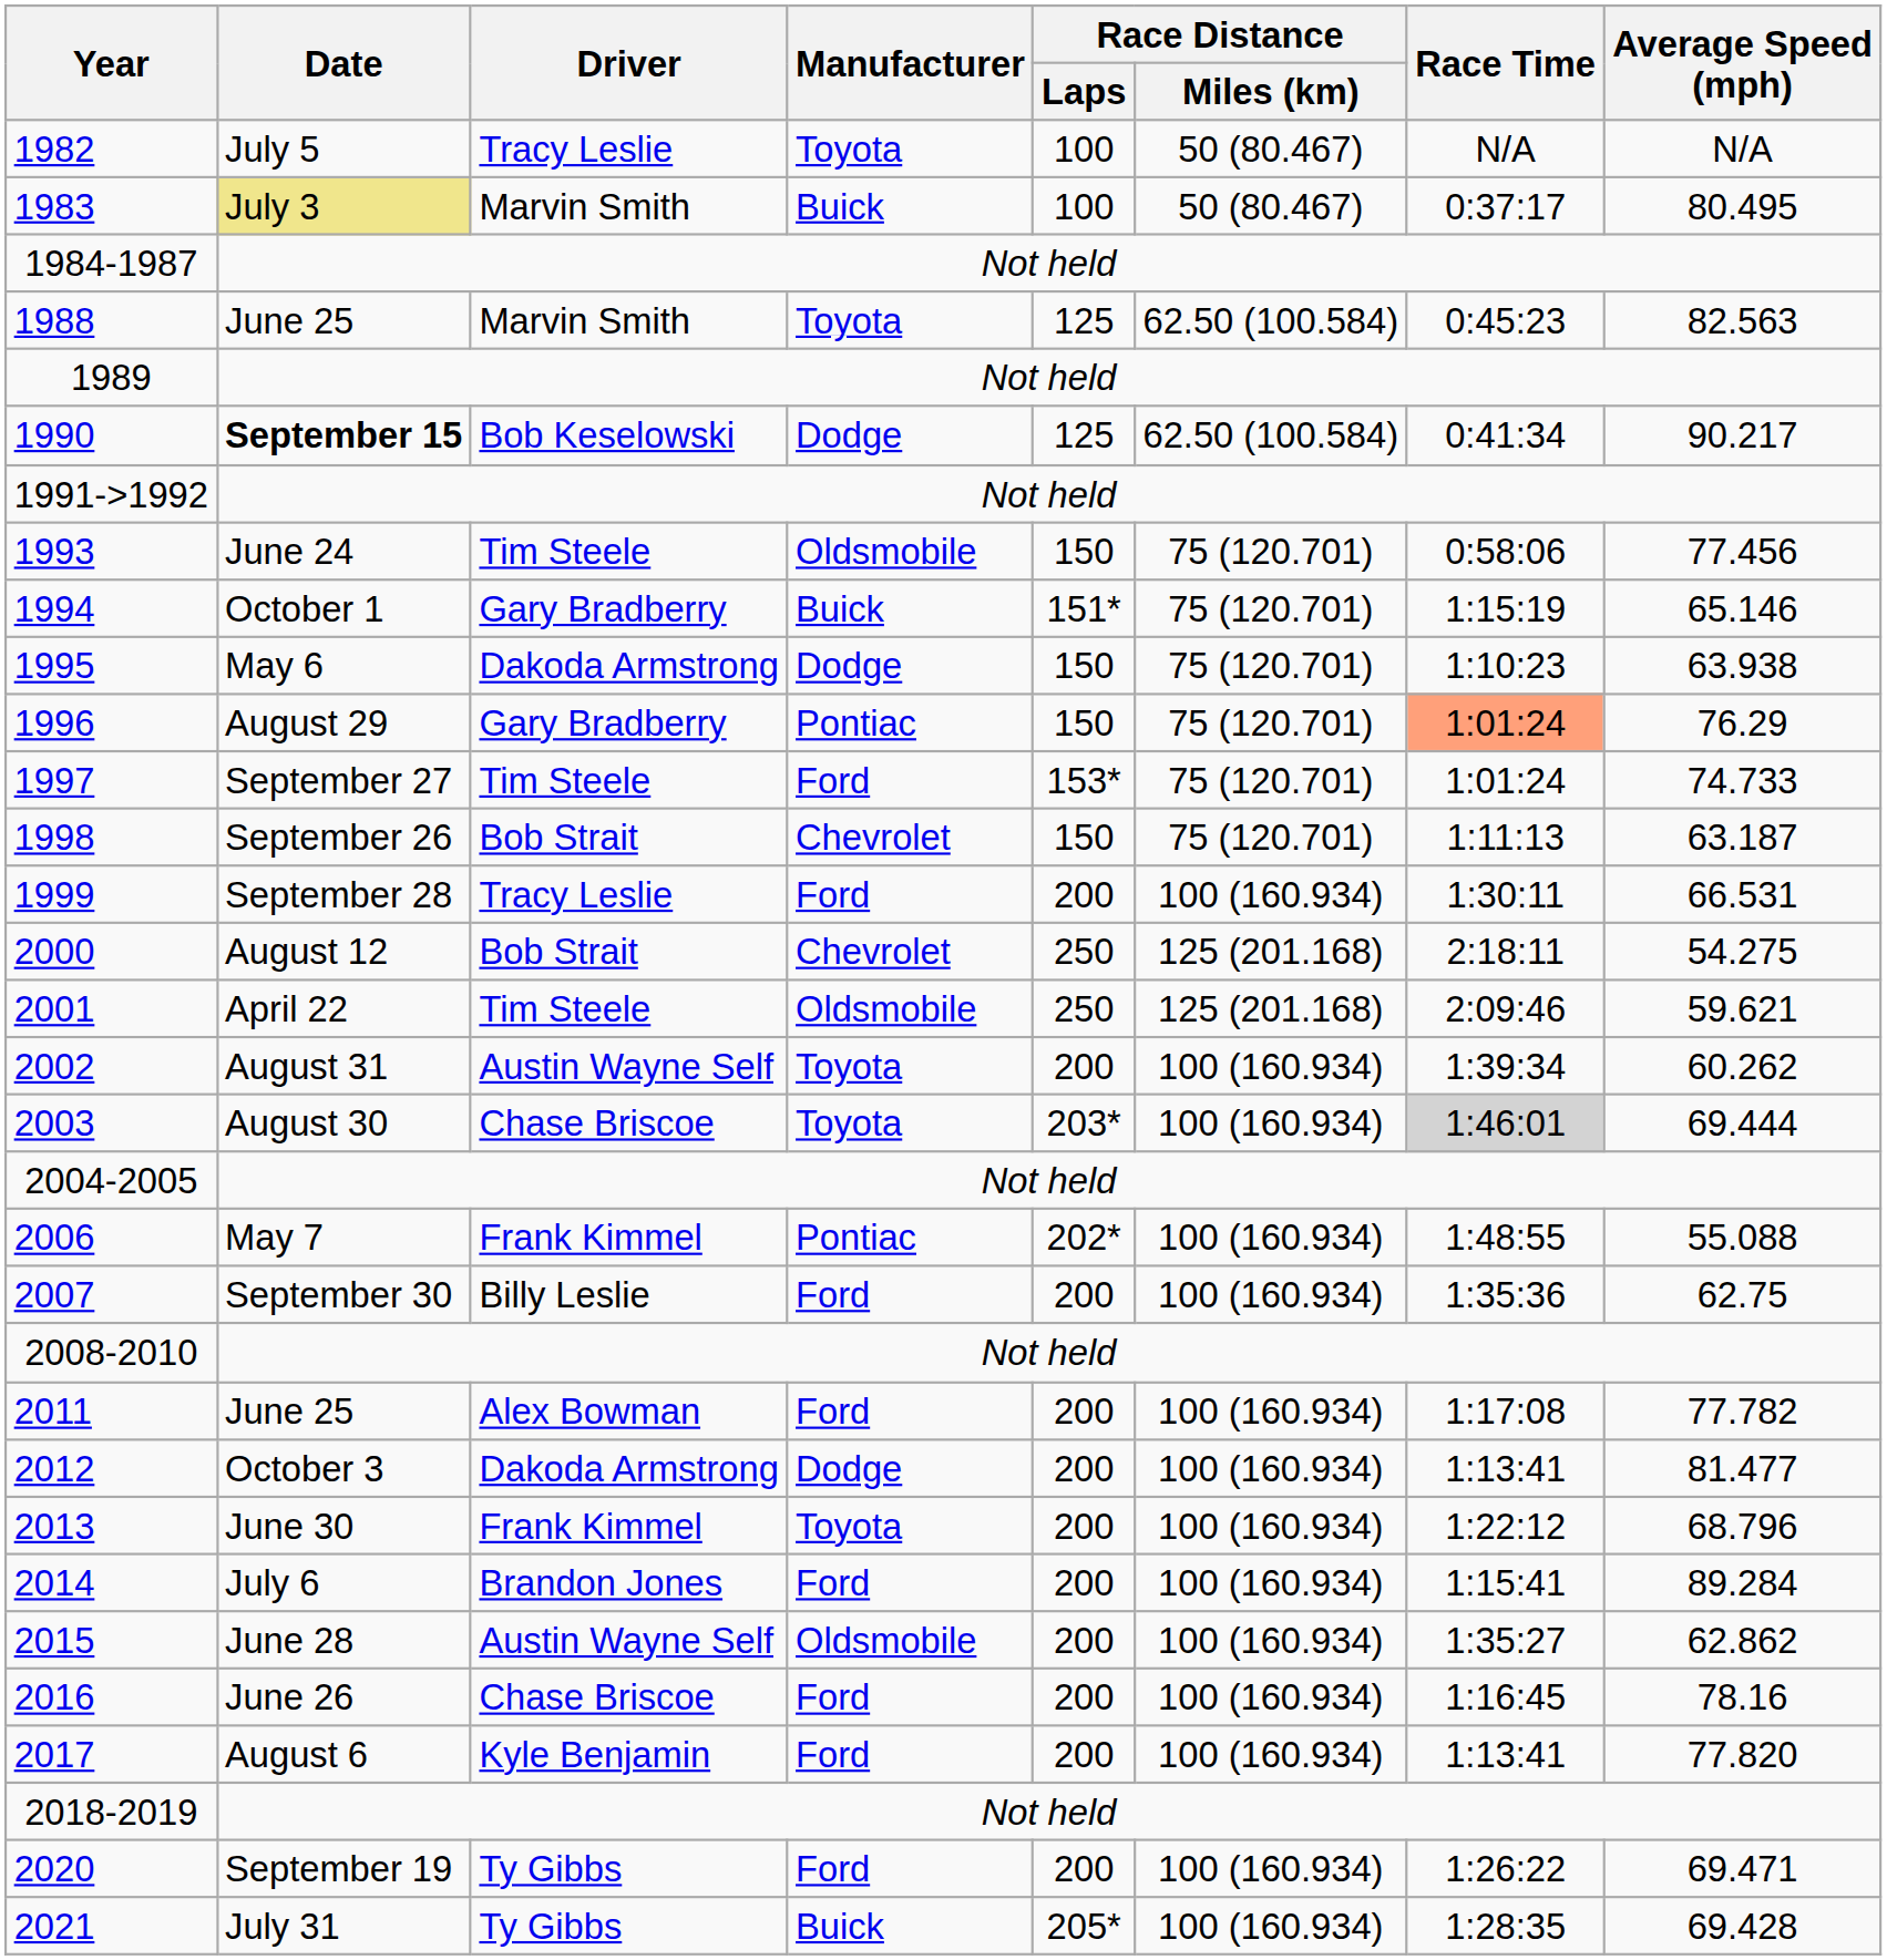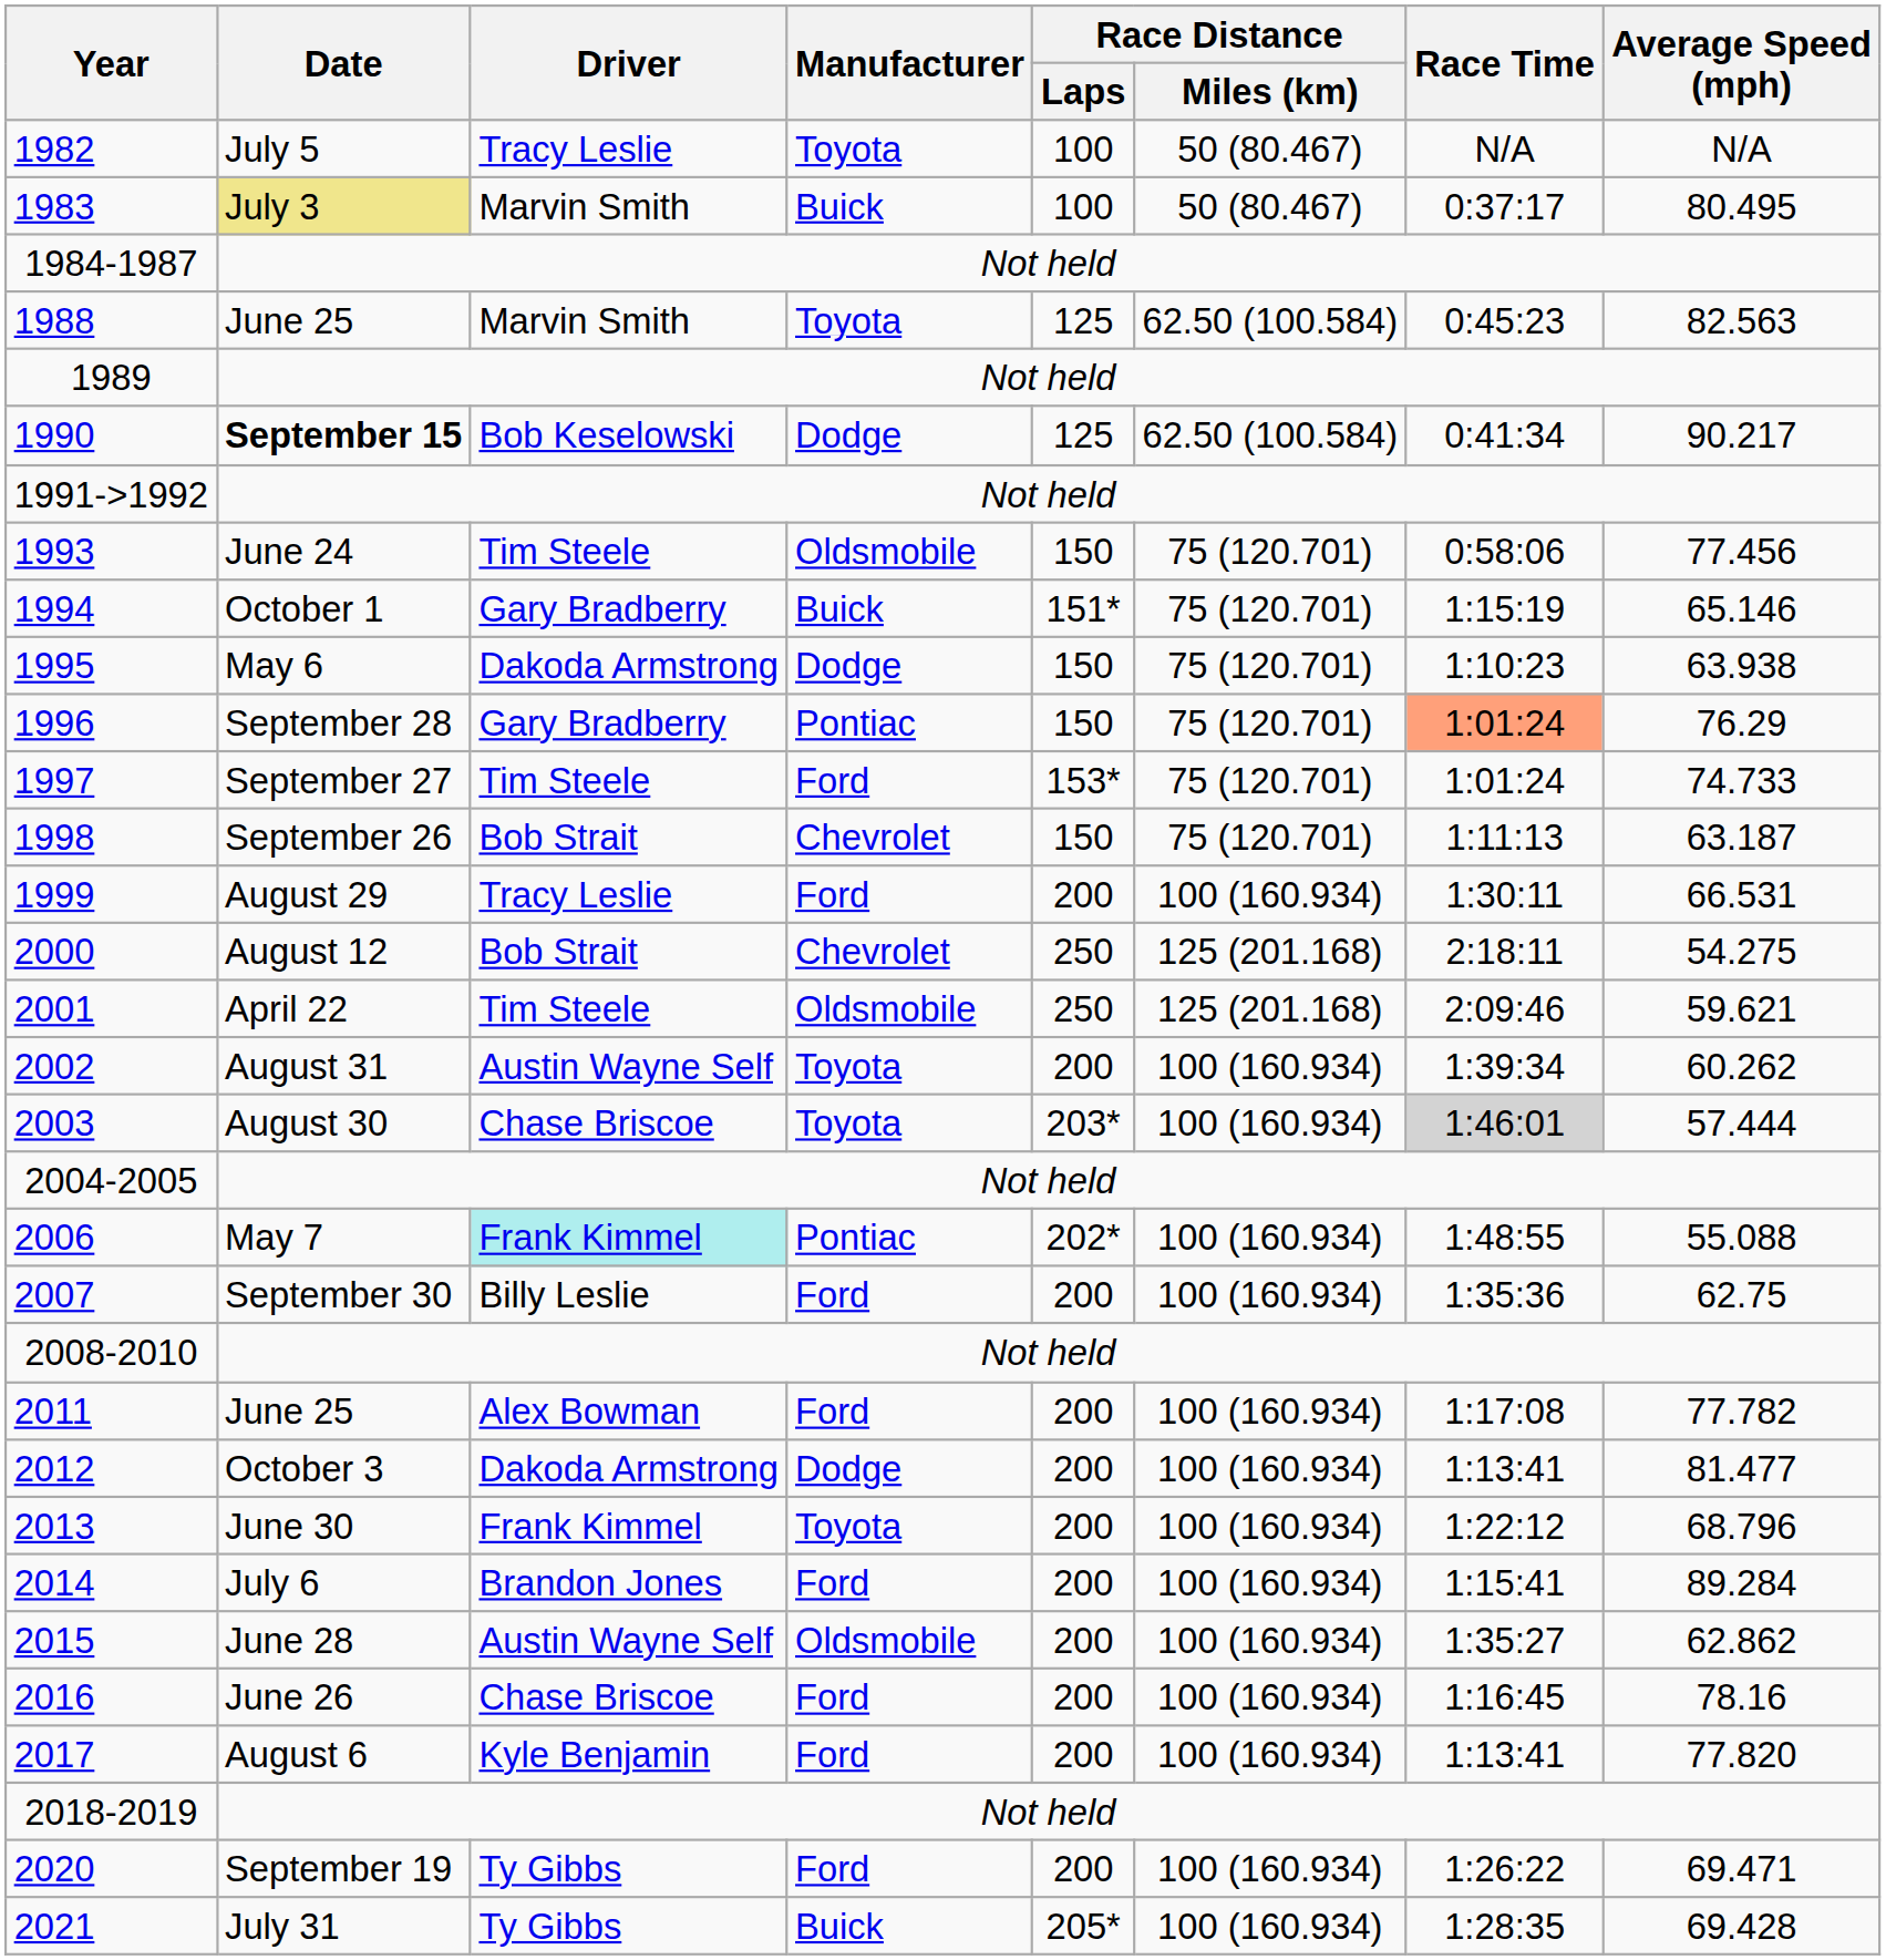 <table class="wikitable" style="font-size: 95%;">
 <tr>
 <th rowspan="2">Year</th>
 <th rowspan="2">Date</th>
 <th rowspan="2">Driver</th>
 <th rowspan="2">Manufacturer</th>
 <th colspan="2">Race Distance</th>
 <th rowspan="2">Race Time</th>
 <th rowspan="2">Average Speed<br>(mph)</th>
 </tr>
 <tr>
 <th>Laps</th>
 <th>Miles (km)</th>
 </tr>
 <tr>
 <td><a href='#'>1982</a></td>
 <td>July 5</td>
 <td><a href='#'>Tracy Leslie</a></td>
 <td><a href='#'>Toyota</a></td>
 <td align="center">100</td>
 <td align="center">50 (80.467)</td>
 <td align="center">N/A</td>
 <td align="center">N/A</td>
 </tr>
 <tr>
 <td><a href='#'>1983</a></td>
 <td style="background: khaki;">July 3</td>
 <td>Marvin Smith</td>
 <td><a href='#'>Buick</a></td>
 <td align="center">100</td>
 <td align="center">50 (80.467)</td>
 <td align="center">0:37:17</td>
 <td align="center">80.495</td>
 </tr>
 <tr>
 <td align="center">1984-1987</td>
 <td colspan="9" align="center"><em>Not held</em></td>
 </tr>
 <tr>
 <td><a href='#'>1988</a></td>
 <td>June 25</td>
 <td>Marvin Smith</td>
 <td><a href='#'>Toyota</a></td>
 <td align="center">125</td>
 <td align="center">62.50 (100.584)</td>
 <td align="center">0:45:23</td>
 <td align="center">82.563</td>
 </tr>
 <tr>
 <td align="center">1989</td>
 <td colspan="9" align="center"><em>Not held</em></td>
 </tr>
 <tr>
 <td><a href='#'>1990</a></td>
 <td><strong>September 15</strong></td>
 <td><a href='#'>Bob Keselowski</a></td>
 <td><a href='#'>Dodge</a></td>
 <td align="center">125</td>
 <td align="center">62.50 (100.584)</td>
 <td align="center">0:41:34</td>
 <td align="center">90.217</td>
 </tr>
 <tr>
 <td align="center">1991->1992</td>
 <td colspan="9" align="center"><em>Not held</em></td>
 </tr>
 <tr>
 <td><a href='#'>1993</a></td>
 <td>June 24</td>
 <td><a href='#'>Tim Steele</a></td>
 <td><a href='#'>Oldsmobile</a></td>
 <td align="center">150</td>
 <td align="center">75 (120.701)</td>
 <td align="center">0:58:06</td>
 <td align="center">77.456</td>
 </tr>
 <tr>
 <td><a href='#'>1994</a></td>
 <td>October 1</td>
 <td><a href='#'>Gary Bradberry</a></td>
 <td><a href='#'>Buick</a></td>
 <td align="center">151*</td>
 <td align="center">75 (120.701)</td>
 <td align="center">1:15:19</td>
 <td align="center">65.146</td>
 </tr>
 <tr>
 <td><a href='#'>1995</a></td>
 <td>May 6</td>
 <td><a href='#'>Dakoda Armstrong</a></td>
 <td><a href='#'>Dodge</a></td>
 <td align="center">150</td>
 <td align="center">75 (120.701)</td>
 <td align="center">1:10:23</td>
 <td align="center">63.938</td>
 </tr>
 <tr>
 <td><a href='#'>1996</a></td>
-<td>August 29</td>
+<td>September 28</td>
 <td><a href='#'>Gary Bradberry</a></td>
 <td><a href='#'>Pontiac</a></td>
 <td align="center">150</td>
 <td align="center">75 (120.701)</td>
 <td align="center" style="background: lightsalmon;">1:01:24</td>
 <td align="center">76.29</td>
 </tr>
 <tr>
 <td><a href='#'>1997</a></td>
 <td>September 27</td>
 <td><a href='#'>Tim Steele</a></td>
 <td><a href='#'>Ford</a></td>
 <td align="center">153*</td>
 <td align="center">75 (120.701)</td>
 <td align="center">1:01:24</td>
 <td align="center">74.733</td>
 </tr>
 <tr>
 <td><a href='#'>1998</a></td>
 <td>September 26</td>
 <td><a href='#'>Bob Strait</a></td>
 <td><a href='#'>Chevrolet</a></td>
 <td align="center">150</td>
 <td align="center">75 (120.701)</td>
 <td align="center">1:11:13</td>
 <td align="center">63.187</td>
 </tr>
 <tr>
 <td><a href='#'>1999</a></td>
-<td>September 28</td>
+<td>August 29</td>
 <td><a href='#'>Tracy Leslie</a></td>
 <td><a href='#'>Ford</a></td>
 <td align="center">200</td>
 <td align="center">100 (160.934)</td>
 <td align="center">1:30:11</td>
 <td align="center">66.531</td>
 </tr>
 <tr>
 <td><a href='#'>2000</a></td>
 <td>August 12</td>
 <td><a href='#'>Bob Strait</a></td>
 <td><a href='#'>Chevrolet</a></td>
 <td align="center">250</td>
 <td align="center">125 (201.168)</td>
 <td align="center">2:18:11</td>
 <td align="center">54.275</td>
 </tr>
 <tr>
 <td><a href='#'>2001</a></td>
 <td>April 22</td>
 <td><a href='#'>Tim Steele</a></td>
 <td><a href='#'>Oldsmobile</a></td>
 <td align="center">250</td>
 <td align="center">125 (201.168)</td>
 <td align="center">2:09:46</td>
 <td align="center">59.621</td>
 </tr>
 <tr>
 <td><a href='#'>2002</a></td>
 <td>August 31</td>
 <td><a href='#'>Austin Wayne Self</a></td>
 <td><a href='#'>Toyota</a></td>
 <td align="center">200</td>
 <td align="center">100 (160.934)</td>
 <td align="center">1:39:34</td>
 <td align="center">60.262</td>
 </tr>
 <tr>
 <td><a href='#'>2003</a></td>
 <td>August 30</td>
 <td><a href='#'>Chase Briscoe</a></td>
 <td><a href='#'>Toyota</a></td>
 <td align="center">203*</td>
 <td align="center">100 (160.934)</td>
 <td align="center" style="background: lightgrey;">1:46:01</td>
-<td align="center">69.444</td>
+<td align="center">57.444</td>
 </tr>
 <tr>
 <td align="center">2004-2005</td>
 <td colspan="9" align="center"><em>Not held</em></td>
 </tr>
 <tr>
 <td><a href='#'>2006</a></td>
 <td>May 7</td>
-<td><a href='#'>Frank Kimmel</a></td>
+<td style="background: paleturquoise;"><a href='#'>Frank Kimmel</a></td>
 <td><a href='#'>Pontiac</a></td>
 <td align="center">202*</td>
 <td align="center">100 (160.934)</td>
 <td align="center">1:48:55</td>
 <td align="center">55.088</td>
 </tr>
 <tr>
 <td><a href='#'>2007</a></td>
 <td>September 30</td>
 <td>Billy Leslie</td>
 <td><a href='#'>Ford</a></td>
 <td align="center">200</td>
 <td align="center">100 (160.934)</td>
 <td align="center">1:35:36</td>
 <td align="center">62.75</td>
 </tr>
 <tr>
 <td align="center">2008-2010</td>
 <td colspan="9" align="center"><em>Not held</em></td>
 </tr>
 <tr>
 <td><a href='#'>2011</a></td>
 <td>June 25</td>
 <td><a href='#'>Alex Bowman</a></td>
 <td><a href='#'>Ford</a></td>
 <td align="center">200</td>
 <td align="center">100 (160.934)</td>
 <td align="center">1:17:08</td>
 <td align="center">77.782</td>
 </tr>
 <tr>
 <td><a href='#'>2012</a></td>
 <td>October 3</td>
 <td><a href='#'>Dakoda Armstrong</a></td>
 <td><a href='#'>Dodge</a></td>
 <td align="center">200</td>
 <td align="center">100 (160.934)</td>
 <td align="center">1:13:41</td>
 <td align="center">81.477</td>
 </tr>
 <tr>
 <td><a href='#'>2013</a></td>
 <td>June 30</td>
 <td><a href='#'>Frank Kimmel</a></td>
 <td><a href='#'>Toyota</a></td>
 <td align="center">200</td>
 <td align="center">100 (160.934)</td>
 <td align="center">1:22:12</td>
 <td align="center">68.796</td>
 </tr>
 <tr>
 <td><a href='#'>2014</a></td>
 <td>July 6</td>
 <td><a href='#'>Brandon Jones</a></td>
 <td><a href='#'>Ford</a></td>
 <td align="center">200</td>
 <td align="center">100 (160.934)</td>
 <td align="center">1:15:41</td>
 <td align="center">89.284</td>
 </tr>
 <tr>
 <td><a href='#'>2015</a></td>
 <td>June 28</td>
 <td><a href='#'>Austin Wayne Self</a></td>
 <td><a href='#'>Oldsmobile</a></td>
 <td align="center">200</td>
 <td align="center">100 (160.934)</td>
 <td align="center">1:35:27</td>
 <td align="center">62.862</td>
 </tr>
 <tr>
 <td><a href='#'>2016</a></td>
 <td>June 26</td>
 <td><a href='#'>Chase Briscoe</a></td>
 <td><a href='#'>Ford</a></td>
 <td align="center">200</td>
 <td align="center">100 (160.934)</td>
 <td align="center">1:16:45</td>
 <td align="center">78.16</td>
 </tr>
 <tr>
 <td><a href='#'>2017</a></td>
 <td>August 6</td>
 <td><a href='#'>Kyle Benjamin</a></td>
 <td><a href='#'>Ford</a></td>
 <td align="center">200</td>
 <td align="center">100 (160.934)</td>
 <td align="center">1:13:41</td>
 <td align="center">77.820</td>
 </tr>
 <tr>
 <td align="center">2018-2019</td>
 <td colspan="9" align="center"><em>Not held</em></td>
 </tr>
 <tr>
 <td><a href='#'>2020</a></td>
 <td>September 19</td>
 <td><a href='#'>Ty Gibbs</a></td>
 <td><a href='#'>Ford</a></td>
 <td align="center">200</td>
 <td align="center">100 (160.934)</td>
 <td align="center">1:26:22</td>
 <td align="center">69.471</td>
 </tr>
 <tr>
 <td><a href='#'>2021</a></td>
 <td>July 31</td>
 <td><a href='#'>Ty Gibbs</a></td>
 <td><a href='#'>Buick</a></td>
 <td align="center">205*</td>
 <td align="center">100 (160.934)</td>
 <td align="center">1:28:35</td>
 <td align="center">69.428</td>
 </tr>
 </table>
